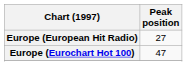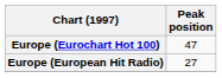 <table class="wikitable sortable plainrowheaders" plainrowheaders" style="text-align:center">
 <tr>
 <th>Chart (1997)</th>
 <th>Peak<br>position</th>
 </tr>
 <tr>
+<th scope="row">Europe (<a href='#'>Eurochart Hot 100</a>)</th>
+<td>47</td>
+</tr>
+<tr>
 <th scope="row">Europe (European Hit Radio)</th>
 <td>27</td>
-</tr>
-<tr>
-<th scope="row">Europe (<a href='#'>Eurochart Hot 100</a>)</th>
-<td>47</td>
 </tr>
 <tr>
 </tr>
 <tr>
 </tr>
 <tr>
 </tr>
 <tr>
 </tr>
 <tr>
 </tr>
 </table>
